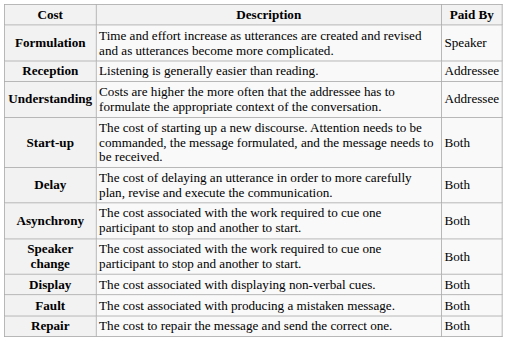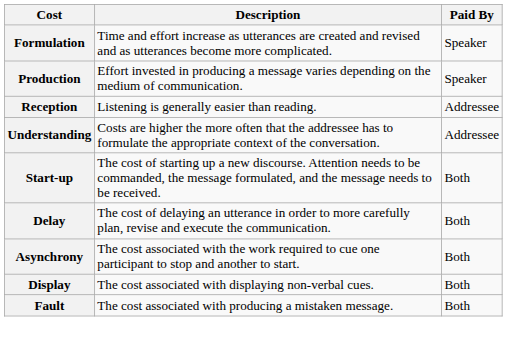 <table class=wikitable>
 <tr>
 <th scope="col">Cost</th>
 <th scope="col">Description</th>
 <th scope="col">Paid By</th>
 </tr>
 <tr>
 <th align="center">Formulation</th>
 <td>Time and effort increase as utterances are created and revised and as utterances become more complicated.</td>
+<td>Speaker</td>
+</tr>
+<tr>
+<th align="center">Production</th>
+<td>Effort invested in producing a message varies depending on the medium of communication.</td>
 <td>Speaker</td>
 </tr>
 <tr>
 <th align="center">Reception</th>
 <td>Listening is generally easier than reading.</td>
 <td>Addressee</td>
 </tr>
 <tr>
 <th align="center">Understanding</th>
 <td>Costs are higher the more often that the addressee has to formulate the appropriate context of the conversation.</td>
 <td>Addressee</td>
 </tr>
 <tr>
 <th align="center">Start-up</th>
 <td>The cost of starting up a new discourse. Attention needs to be commanded, the message formulated, and the message needs to be received.</td>
 <td>Both</td>
 </tr>
 <tr>
 <th align="center">Delay</th>
 <td>The cost of delaying an utterance in order to more carefully plan, revise and execute the communication.</td>
 <td>Both</td>
 </tr>
 <tr>
 <th align="center">Asynchrony</th>
 <td>The cost associated with the work required to cue one participant to stop and another to start.</td>
 <td>Both</td>
 </tr>
 <tr>
-<th align="center">Speaker change</th>
-<td>The cost associated with the work required to cue one participant to stop and another to start.</td>
-<td>Both</td>
-</tr>
-<tr>
 <th align="center">Display</th>
 <td>The cost associated with displaying non-verbal cues.</td>
 <td>Both</td>
 </tr>
 <tr>
 <th align="center">Fault</th>
 <td>The cost associated with producing a mistaken message.</td>
 <td>Both</td>
 </tr>
-<tr>
-<th align="center">Repair</th>
-<td>The cost to repair the message and send the correct one.</td>
-<td>Both</td>
-</tr>
 </table>
